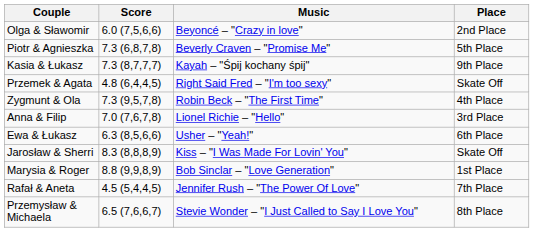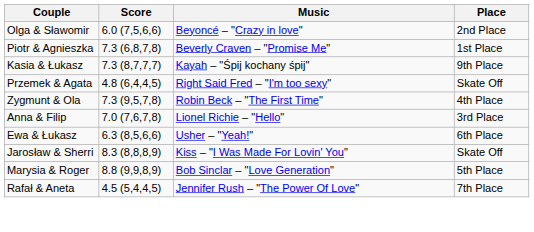 <table class="wikitable">
 <tr>
 <th style="width:130px;">Couple</th>
 <th style="width:100px;">Score</th>
 <th style="width:400px;">Music</th>
 <th style="width:100px;">Place</th>
 </tr>
 <tr>
 <td rowspan="1">Olga & Sławomir</td>
 <td>6.0  (7,5,6,6)</td>
 <td><a href='#'>Beyoncé</a> – "<a href='#'>Crazy in love</a>"</td>
 <td rowspan="1">2nd Place</td>
 </tr>
 <tr>
 <td rowspan="1">Piotr & Agnieszka</td>
 <td>7.3 (6,8,7,8)</td>
 <td><a href='#'>Beverly Craven</a> – "<a href='#'>Promise Me</a>"</td>
-<td rowspan="1">5th Place</td>
+<td rowspan="1">1st Place</td>
 </tr>
 <tr>
 <td rowspan="1">Kasia & Łukasz</td>
 <td>7.3 (8,7,7,7)</td>
 <td><a href='#'>Kayah</a> – "Śpij kochany śpij"</td>
 <td rowspan="1">9th Place</td>
 </tr>
 <tr>
 <td rowspan="1">Przemek & Agata</td>
 <td>4.8  (6,4,4,5)</td>
 <td><a href='#'>Right Said Fred</a> – "<a href='#'>I'm too sexy</a>"</td>
 <td rowspan="1">Skate Off</td>
 </tr>
 <tr>
 <td rowspan="1">Zygmunt & Ola</td>
 <td>7.3 (9,5,7,8)</td>
 <td><a href='#'>Robin Beck</a> – "<a href='#'>The First Time</a>"</td>
 <td rowspan="1">4th Place</td>
 </tr>
 <tr>
 <td rowspan="1">Anna & Filip</td>
 <td>7.0 (7,6,7,8)</td>
 <td><a href='#'>Lionel Richie</a> – "<a href='#'>Hello</a>"</td>
 <td rowspan="1">3rd Place</td>
 </tr>
 <tr>
 <td rowspan="1">Ewa & Łukasz</td>
 <td>6.3 (8,5,6,6)</td>
 <td><a href='#'>Usher</a> – "<a href='#'>Yeah!</a>"</td>
 <td rowspan="1">6th Place</td>
 </tr>
 <tr>
 <td rowspan="1">Jarosław & Sherri</td>
 <td>8.3 (8,8,8,9)</td>
 <td><a href='#'>Kiss</a> – "<a href='#'>I Was Made For Lovin' You</a>"</td>
 <td rowspan="1">Skate Off</td>
 </tr>
 <tr>
 <td rowspan="1">Marysia & Roger</td>
 <td>8.8  (9,9,8,9)</td>
 <td><a href='#'>Bob Sinclar</a> – "<a href='#'>Love Generation</a>"</td>
-<td rowspan="1">1st Place</td>
+<td rowspan="1">5th Place</td>
 </tr>
 <tr>
 <td rowspan="1">Rafał & Aneta</td>
 <td>4.5 (5,4,4,5)</td>
 <td><a href='#'>Jennifer Rush</a> – "<a href='#'>The Power Of Love</a>"</td>
 <td rowspan="1">7th Place</td>
 </tr>
-<tr>
-<td rowspan="1">Przemysław & Michaela</td>
-<td>6.5 (7,6,6,7)</td>
-<td><a href='#'>Stevie Wonder</a> – "<a href='#'>I Just Called to Say I Love You</a>"</td>
-<td rowspan="1">8th Place</td>
-</tr>
 </table>
